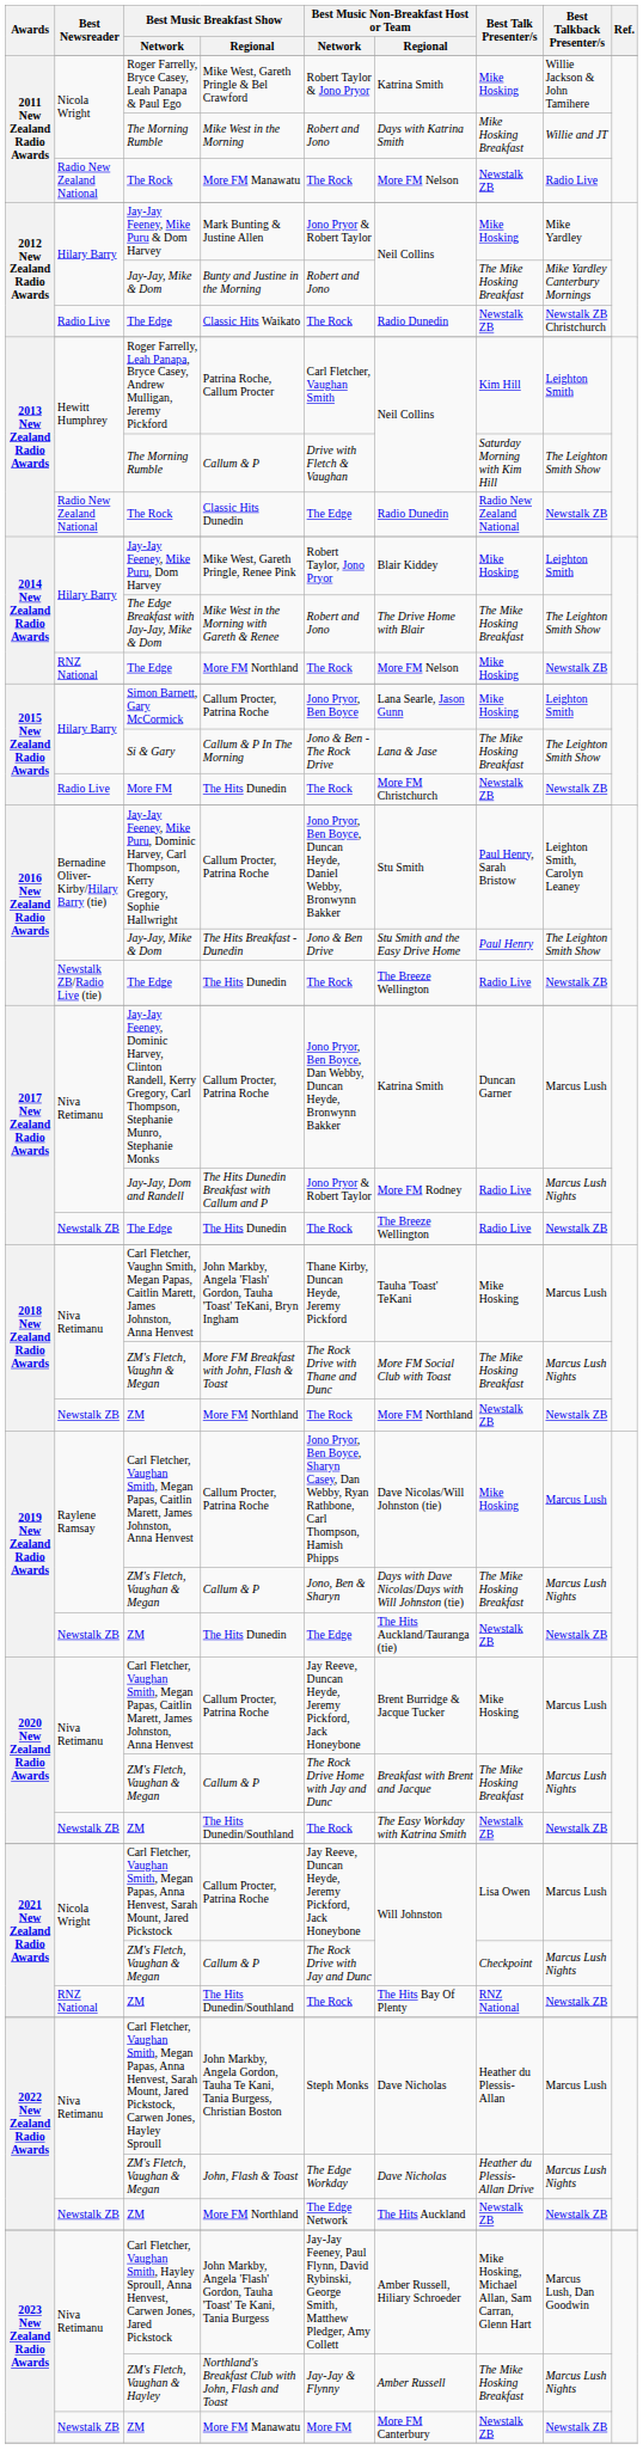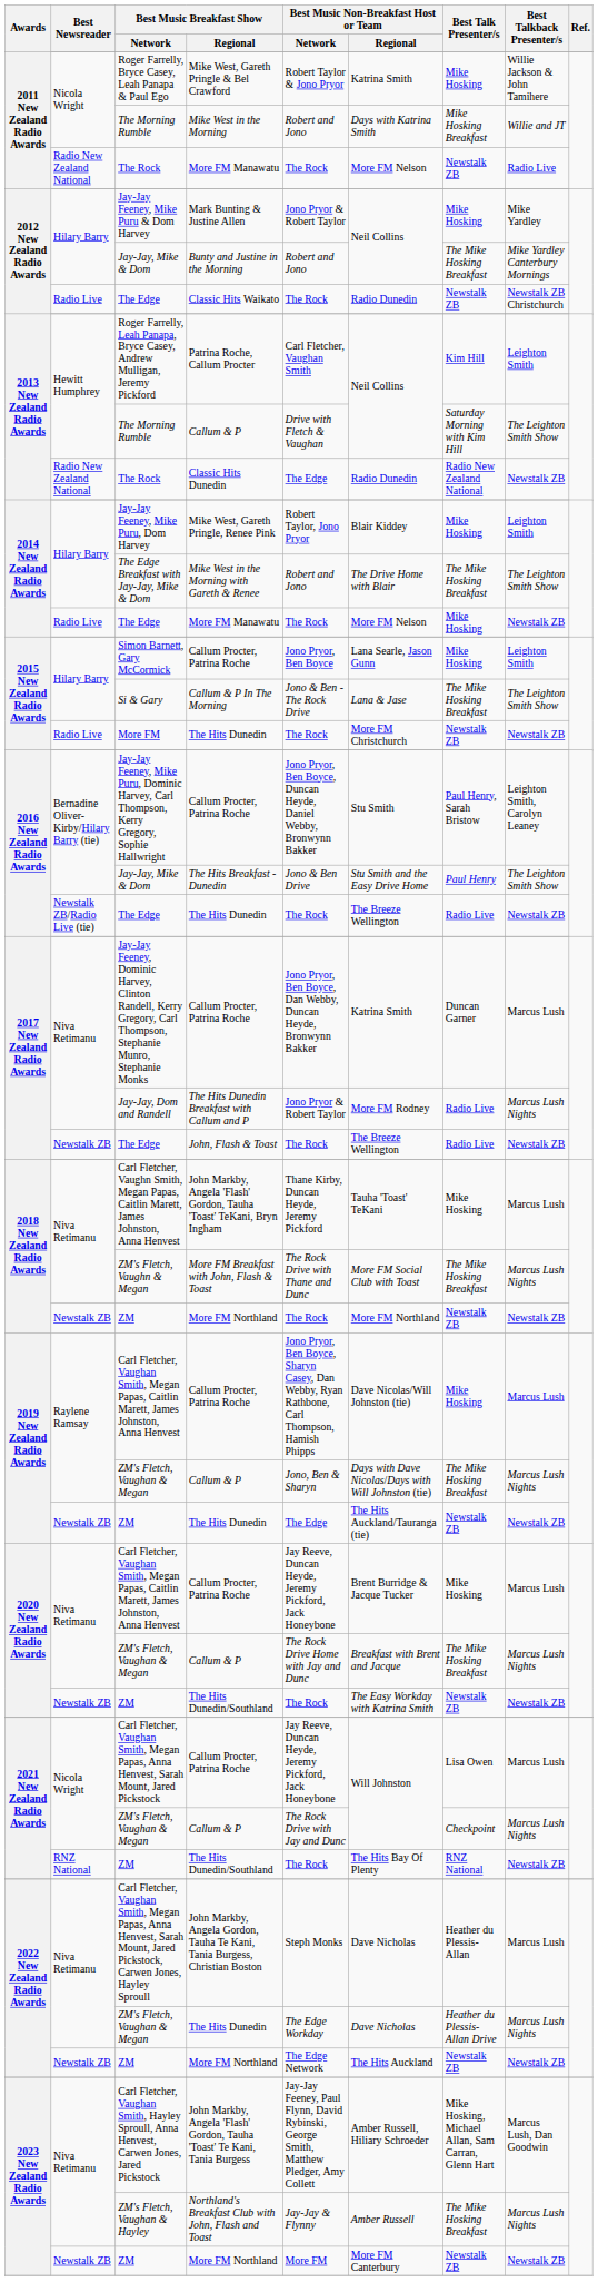 <table class="wikitable">
 <tr>
 <th rowspan=2>Awards</th>
 <th rowspan=2>Best Newsreader</th>
 <th colspan=2>Best Music Breakfast Show</th>
 <th colspan=2>Best Music Non-Breakfast Host or Team </th>
 <th rowspan=2>Best Talk Presenter/s</th>
 <th rowspan=2>Best Talkback Presenter/s</th>
 <th rowspan="2">Ref.</th>
 </tr>
 <tr>
 <th>Network</th>
 <th>Regional</th>
 <th>Network</th>
 <th>Regional</th>
 </tr>
 <tr>
 <th rowspan=4>2011 New Zealand Radio Awards</th>
 </tr>
 <tr>
 <td rowspan=2>Nicola Wright</td>
 <td>Roger Farrelly, Bryce Casey, Leah Panapa & Paul Ego</td>
 <td>Mike West, Gareth Pringle & Bel Crawford</td>
 <td>Robert Taylor & <a href='#'>Jono Pryor </a></td>
 <td>Katrina Smith</td>
 <td><a href='#'>Mike Hosking</a></td>
 <td>Willie Jackson & John Tamihere</td>
 <td rowspan=4></td>
 </tr>
 <tr>
 <td><em>The Morning Rumble</em></td>
 <td><em>Mike West in the Morning</em></td>
 <td><em>Robert and Jono</em></td>
 <td><em>Days with Katrina Smith</em></td>
 <td><em>Mike Hosking Breakfast</em></td>
 <td><em>Willie and JT</em></td>
 </tr>
 <tr>
 <td><a href='#'>Radio New Zealand National</a></td>
 <td><a href='#'>The Rock</a></td>
 <td><a href='#'>More FM</a> Manawatu</td>
 <td><a href='#'>The Rock</a></td>
 <td><a href='#'>More FM</a> Nelson</td>
 <td><a href='#'>Newstalk ZB</a></td>
 <td><a href='#'>Radio Live</a></td>
 </tr>
 <tr>
 <th rowspan=4>2012 New Zealand Radio Awards</th>
 </tr>
 <tr>
 <td rowspan=2><a href='#'>Hilary Barry</a></td>
 <td><a href='#'>Jay-Jay Feeney</a>, <a href='#'>Mike Puru</a> & Dom Harvey</td>
 <td>Mark Bunting & Justine Allen</td>
 <td><a href='#'>Jono Pryor</a> & Robert Taylor</td>
 <td rowspan=2>Neil Collins</td>
 <td><a href='#'>Mike Hosking</a></td>
 <td>Mike Yardley</td>
 <td rowspan=4></td>
 </tr>
 <tr>
 <td><em>Jay-Jay, Mike & Dom</em></td>
 <td><em>Bunty and Justine in the Morning</em></td>
 <td><em>Robert and Jono</em></td>
 <td><em>The Mike Hosking Breakfast</em></td>
 <td><em>Mike Yardley Canterbury Mornings</em></td>
 </tr>
 <tr>
 <td><a href='#'>Radio Live</a></td>
 <td><a href='#'>The Edge</a></td>
 <td><a href='#'>Classic Hits</a> Waikato</td>
 <td><a href='#'>The Rock</a></td>
 <td><a href='#'>Radio Dunedin</a></td>
 <td><a href='#'>Newstalk ZB</a></td>
 <td><a href='#'>Newstalk ZB</a> Christchurch</td>
 </tr>
 <tr>
 <th rowspan=4><a href='#'>2013 New Zealand Radio Awards</a></th>
 </tr>
 <tr>
 <td rowspan=2>Hewitt Humphrey</td>
 <td>Roger Farrelly, <a href='#'>Leah Panapa</a>, Bryce Casey, Andrew Mulligan, Jeremy Pickford</td>
 <td>Patrina Roche, Callum Procter</td>
 <td>Carl Fletcher, <a href='#'>Vaughan Smith</a></td>
 <td rowspan=2>Neil Collins</td>
 <td><a href='#'>Kim Hill</a></td>
 <td><a href='#'>Leighton Smith</a></td>
 <td rowspan=4></td>
 </tr>
 <tr>
 <td><em>The Morning Rumble</em></td>
 <td><em>Callum & P</em></td>
 <td><em>Drive with Fletch & Vaughan</em></td>
 <td><em>Saturday Morning with Kim Hill</em></td>
 <td><em>The Leighton Smith Show</em></td>
 </tr>
 <tr>
 <td><a href='#'>Radio New Zealand National</a></td>
 <td><a href='#'>The Rock</a></td>
 <td><a href='#'>Classic Hits</a> Dunedin</td>
 <td><a href='#'>The Edge</a></td>
 <td><a href='#'>Radio Dunedin</a></td>
 <td><a href='#'>Radio New Zealand National</a></td>
 <td><a href='#'>Newstalk ZB</a></td>
 </tr>
 <tr>
 <th rowspan=4><a href='#'>2014 New Zealand Radio Awards</a></th>
 </tr>
 <tr>
 <td rowspan=2><a href='#'>Hilary Barry</a></td>
 <td><a href='#'>Jay-Jay Feeney</a>, <a href='#'>Mike Puru</a>, Dom Harvey</td>
 <td>Mike West, Gareth Pringle, Renee Pink</td>
 <td>Robert Taylor, <a href='#'>Jono Pryor</a></td>
 <td>Blair Kiddey</td>
 <td><a href='#'>Mike Hosking</a></td>
 <td><a href='#'>Leighton Smith</a></td>
 <td rowspan=4></td>
 </tr>
 <tr>
 <td><em>The Edge Breakfast with Jay-Jay, Mike & Dom</em></td>
 <td><em>Mike West in the Morning with Gareth & Renee</em></td>
 <td><em>Robert and Jono</em></td>
 <td><em>The Drive Home with Blair</em></td>
 <td><em>The Mike Hosking Breakfast</em></td>
 <td><em>The Leighton Smith Show</em></td>
 </tr>
 <tr>
-<td><a href='#'>RNZ National</a></td>
+<td><a href='#'>Radio Live</a></td>
 <td><a href='#'>The Edge</a></td>
-<td><a href='#'>More FM</a> Northland</td>
+<td><a href='#'>More FM</a> Manawatu</td>
 <td><a href='#'>The Rock</a></td>
 <td><a href='#'>More FM</a> Nelson</td>
 <td><a href='#'>Mike Hosking</a></td>
 <td><a href='#'>Newstalk ZB</a></td>
 </tr>
 <tr>
 <th rowspan=4><a href='#'>2015 New Zealand Radio Awards</a></th>
 </tr>
 <tr>
 <td rowspan=2><a href='#'>Hilary Barry</a></td>
 <td><a href='#'>Simon Barnett</a>, <a href='#'>Gary McCormick</a></td>
 <td>Callum Procter, Patrina Roche</td>
 <td><a href='#'>Jono Pryor</a>, <a href='#'>Ben Boyce</a></td>
 <td>Lana Searle, <a href='#'>Jason Gunn</a></td>
 <td><a href='#'>Mike Hosking</a></td>
 <td><a href='#'>Leighton Smith</a></td>
 <td rowspan=4></td>
 </tr>
 <tr>
 <td><em>Si & Gary</em></td>
 <td><em>Callum & P In The Morning</em></td>
 <td><em>Jono & Ben - The Rock Drive</em></td>
 <td><em>Lana & Jase</em></td>
 <td><em>The Mike Hosking Breakfast</em></td>
 <td><em>The Leighton Smith Show</em></td>
 </tr>
 <tr>
 <td><a href='#'>Radio Live</a></td>
 <td><a href='#'>More FM</a></td>
 <td><a href='#'>The Hits</a> Dunedin</td>
 <td><a href='#'>The Rock</a></td>
 <td><a href='#'>More FM</a> Christchurch</td>
 <td><a href='#'>Newstalk ZB</a></td>
 <td><a href='#'>Newstalk ZB</a></td>
 </tr>
 <tr>
 <th rowspan=4><a href='#'>2016 New Zealand Radio Awards</a></th>
 </tr>
 <tr>
 <td rowspan=2>Bernadine Oliver-Kirby/<a href='#'>Hilary Barry</a> (tie)</td>
 <td><a href='#'>Jay-Jay Feeney</a>, <a href='#'>Mike Puru</a>, Dominic Harvey, Carl Thompson, Kerry Gregory, Sophie Hallwright</td>
 <td>Callum Procter, Patrina Roche</td>
 <td><a href='#'>Jono Pryor</a>, <a href='#'>Ben Boyce</a>, Duncan Heyde, Daniel Webby, Bronwynn Bakker</td>
 <td>Stu Smith</td>
 <td><a href='#'>Paul Henry</a>, Sarah Bristow</td>
 <td>Leighton Smith, Carolyn Leaney</td>
 <td rowspan=4></td>
 </tr>
 <tr>
 <td><em>Jay-Jay, Mike & Dom</em></td>
 <td><em>The Hits Breakfast - Dunedin</em></td>
 <td><em>Jono & Ben Drive</em></td>
 <td><em>Stu Smith and the Easy Drive Home</em></td>
 <td><em><a href='#'>Paul Henry</a></em></td>
 <td><em>The Leighton Smith Show</em></td>
 </tr>
 <tr>
 <td><a href='#'>Newstalk ZB</a>/<a href='#'>Radio Live</a> (tie)</td>
 <td><a href='#'>The Edge</a></td>
 <td><a href='#'>The Hits</a> Dunedin</td>
 <td><a href='#'>The Rock</a></td>
 <td><a href='#'>The Breeze</a> Wellington</td>
 <td><a href='#'>Radio Live</a></td>
 <td><a href='#'>Newstalk ZB</a></td>
 </tr>
 <tr>
 <th rowspan=4><a href='#'>2017 New Zealand Radio Awards</a></th>
 </tr>
 <tr>
 <td rowspan=2>Niva Retimanu</td>
 <td><a href='#'>Jay-Jay Feeney</a>, Dominic Harvey, Clinton Randell, Kerry Gregory, Carl Thompson, Stephanie Munro, Stephanie Monks</td>
 <td>Callum Procter, Patrina Roche</td>
 <td><a href='#'>Jono Pryor</a>, <a href='#'>Ben Boyce</a>, Dan Webby, Duncan Heyde, Bronwynn Bakker</td>
 <td>Katrina Smith</td>
 <td>Duncan Garner</td>
 <td>Marcus Lush</td>
 <td rowspan=4></td>
 </tr>
 <tr>
 <td><em>Jay-Jay, Dom and Randell</em></td>
 <td><em>The Hits Dunedin Breakfast with Callum and P</em></td>
 <td><a href='#'>Jono Pryor</a> & Robert Taylor</td>
 <td><a href='#'>More FM</a> Rodney</td>
 <td><a href='#'>Radio Live</a></td>
 <td><em>Marcus Lush Nights</em></td>
 </tr>
 <tr>
 <td><a href='#'>Newstalk ZB</a></td>
 <td><a href='#'>The Edge</a></td>
-<td><a href='#'>The Hits</a> Dunedin</td>
+<td><em>John, Flash & Toast</em></td>
 <td><a href='#'>The Rock</a></td>
 <td><a href='#'>The Breeze</a> Wellington</td>
 <td><a href='#'>Radio Live</a></td>
 <td><a href='#'>Newstalk ZB</a></td>
 </tr>
 <tr>
 <th rowspan=4><a href='#'>2018 New Zealand Radio Awards</a></th>
 </tr>
 <tr>
 <td rowspan=2>Niva Retimanu</td>
 <td>Carl Fletcher, Vaughn Smith, Megan Papas, Caitlin Marett, James Johnston, Anna Henvest</td>
 <td>John Markby, Angela 'Flash' Gordon, Tauha 'Toast' TeKani, Bryn Ingham</td>
 <td>Thane Kirby, Duncan Heyde, Jeremy Pickford</td>
 <td>Tauha 'Toast' TeKani</td>
 <td>Mike Hosking</td>
 <td>Marcus Lush</td>
 <td rowspan=3></td>
 </tr>
 <tr>
 <td><em>ZM's Fletch, Vaughn & Megan</em></td>
 <td><em>More FM Breakfast with John, Flash & Toast</em></td>
 <td><em>The Rock Drive with Thane and Dunc</em></td>
 <td><em>More FM Social Club with Toast</em></td>
 <td><em>The Mike Hosking Breakfast</em></td>
 <td><em>Marcus Lush Nights</em></td>
 </tr>
 <tr>
 <td><a href='#'>Newstalk ZB</a></td>
 <td><a href='#'>ZM</a></td>
 <td><a href='#'>More FM</a> Northland</td>
 <td><a href='#'>The Rock</a></td>
 <td><a href='#'>More FM</a> Northland</td>
 <td><a href='#'>Newstalk ZB</a></td>
 <td><a href='#'>Newstalk ZB</a></td>
 </tr>
 <tr>
 <th rowspan=3><a href='#'>2019 New Zealand Radio Awards</a></th>
 <td rowspan=2>Raylene Ramsay</td>
 <td>Carl Fletcher, <a href='#'>Vaughan Smith</a>, Megan Papas, Caitlin Marett, James Johnston, Anna Henvest</td>
 <td>Callum Procter, Patrina Roche</td>
 <td><a href='#'>Jono Pryor</a>, <a href='#'>Ben Boyce</a>, <a href='#'>Sharyn Casey</a>, Dan Webby, Ryan Rathbone, Carl Thompson, Hamish Phipps</td>
 <td>Dave Nicolas/Will Johnston (tie)</td>
 <td><a href='#'>Mike Hosking</a></td>
 <td><a href='#'>Marcus Lush</a></td>
 <td rowspan=3></td>
 </tr>
 <tr>
 <td><em>ZM's Fletch, Vaughan & Megan</em></td>
 <td><em>Callum & P </em></td>
 <td><em>Jono, Ben & Sharyn</em></td>
 <td><em>Days with Dave Nicolas</em>/<em>Days with Will Johnston</em> (tie)</td>
 <td><em>The Mike Hosking Breakfast</em></td>
 <td><em>Marcus Lush Nights</em></td>
 </tr>
 <tr>
 <td><a href='#'>Newstalk ZB</a></td>
 <td><a href='#'>ZM</a></td>
 <td><a href='#'>The Hits</a> Dunedin</td>
 <td><a href='#'>The Edge</a></td>
 <td><a href='#'>The Hits</a> Auckland/Tauranga (tie)</td>
 <td><a href='#'>Newstalk ZB</a></td>
 <td><a href='#'>Newstalk ZB</a></td>
 </tr>
 <tr>
 <th rowspan=3><a href='#'>2020 New Zealand Radio Awards</a></th>
 <td rowspan=2>Niva Retimanu</td>
 <td>Carl Fletcher, <a href='#'>Vaughan Smith</a>, Megan Papas, Caitlin Marett, James Johnston, Anna Henvest</td>
 <td>Callum Procter, Patrina Roche</td>
 <td>Jay Reeve, Duncan Heyde, Jeremy Pickford, Jack Honeybone</td>
 <td>Brent Burridge & Jacque Tucker</td>
 <td>Mike Hosking</td>
 <td>Marcus Lush</td>
 <td rowspan=3></td>
 </tr>
 <tr>
 <td><em>ZM's Fletch, Vaughan & Megan</em></td>
 <td><em>Callum & P</em></td>
 <td><em>The Rock Drive Home with Jay and Dunc</em></td>
 <td><em>Breakfast with Brent and Jacque</em></td>
 <td><em>The Mike Hosking Breakfast</em></td>
 <td><em>Marcus Lush Nights</em></td>
 </tr>
 <tr>
 <td><a href='#'>Newstalk ZB</a></td>
 <td><a href='#'>ZM</a></td>
 <td><a href='#'>The Hits</a> Dunedin/Southland</td>
 <td><a href='#'>The Rock</a></td>
 <td><em>The Easy Workday with Katrina Smith</em></td>
 <td><a href='#'>Newstalk ZB</a></td>
 <td><a href='#'>Newstalk ZB</a></td>
 </tr>
 <tr>
 </tr>
 <tr>
 <th rowspan=3><a href='#'>2021 New Zealand Radio Awards</a></th>
 <td rowspan=2>Nicola Wright</td>
 <td>Carl Fletcher, <a href='#'>Vaughan Smith</a>, Megan Papas, Anna Henvest, Sarah Mount, Jared Pickstock</td>
 <td>Callum Procter, Patrina Roche</td>
 <td>Jay Reeve, Duncan Heyde, Jeremy Pickford, Jack Honeybone</td>
 <td rowspan=2>Will Johnston</td>
 <td>Lisa Owen</td>
 <td>Marcus Lush</td>
 <td rowspan=3></td>
 </tr>
 <tr>
 <td><em>ZM's Fletch, Vaughan & Megan</em></td>
 <td><em>Callum & P</em></td>
 <td><em>The Rock Drive with Jay and Dunc</em></td>
 <td><em>Checkpoint</em></td>
 <td><em>Marcus Lush Nights</em></td>
 </tr>
 <tr>
 <td><a href='#'>RNZ National</a></td>
 <td><a href='#'>ZM</a></td>
 <td><a href='#'>The Hits</a> Dunedin/Southland</td>
 <td><a href='#'>The Rock</a></td>
 <td><a href='#'>The Hits</a> Bay Of Plenty</td>
 <td><a href='#'>RNZ National</a></td>
 <td><a href='#'>Newstalk ZB</a></td>
 </tr>
 <tr>
 </tr>
 <tr>
 <th rowspan=3><a href='#'>2022 New Zealand Radio Awards</a></th>
 <td rowspan=2>Niva Retimanu</td>
 <td>Carl Fletcher, <a href='#'>Vaughan Smith</a>, Megan Papas, Anna Henvest, Sarah Mount, Jared Pickstock, Carwen Jones, Hayley Sproull</td>
 <td>John Markby, Angela Gordon, Tauha Te Kani, Tania Burgess, Christian Boston</td>
 <td>Steph Monks</td>
 <td>Dave Nicholas</td>
 <td>Heather du Plessis-Allan</td>
 <td>Marcus Lush</td>
 <td rowspan=3></td>
 </tr>
 <tr>
 <td><em>ZM's Fletch, Vaughan & Megan</em></td>
-<td><em>John, Flash & Toast</em></td>
+<td><a href='#'>The Hits</a> Dunedin</td>
 <td><em>The Edge Workday</em></td>
 <td><em>Dave Nicholas</em></td>
 <td><em>Heather du Plessis-Allan Drive</em></td>
 <td><em>Marcus Lush Nights</em></td>
 </tr>
 <tr>
 <td><a href='#'>Newstalk ZB</a></td>
 <td><a href='#'>ZM</a></td>
 <td><a href='#'>More FM</a> Northland</td>
 <td><a href='#'>The Edge</a> Network</td>
 <td><a href='#'>The Hits</a> Auckland</td>
 <td><a href='#'>Newstalk ZB</a></td>
 <td><a href='#'>Newstalk ZB</a></td>
 </tr>
 <tr>
 </tr>
 <tr>
 <th rowspan=3><a href='#'>2023 New Zealand Radio Awards</a></th>
 <td rowspan=2>Niva Retimanu</td>
 <td>Carl Fletcher, <a href='#'>Vaughan Smith</a>, Hayley Sproull, Anna Henvest, Carwen Jones, Jared Pickstock</td>
 <td>John Markby, Angela 'Flash' Gordon, Tauha 'Toast' Te Kani, Tania Burgess</td>
 <td>Jay-Jay Feeney, Paul Flynn, David Rybinski, George Smith, Matthew Pledger, Amy Collett</td>
 <td>Amber Russell, Hiliary Schroeder</td>
 <td>Mike Hosking, Michael Allan, Sam Carran, Glenn Hart</td>
 <td>Marcus Lush, Dan Goodwin</td>
 <td rowspan=3></td>
 </tr>
 <tr>
 <td><em>ZM's Fletch, Vaughan & Hayley</em></td>
 <td><em>Northland's Breakfast Club with John, Flash and Toast</em></td>
 <td><em>Jay-Jay & Flynny</em></td>
 <td><em>Amber Russell</em></td>
 <td><em>The Mike Hosking Breakfast</em></td>
 <td><em>Marcus Lush Nights</em></td>
 </tr>
 <tr>
 <td><a href='#'>Newstalk ZB</a></td>
 <td><a href='#'>ZM</a></td>
-<td><a href='#'>More FM</a> Manawatu</td>
+<td><a href='#'>More FM</a> Northland</td>
 <td><a href='#'>More FM</a></td>
 <td><a href='#'>More FM</a> Canterbury</td>
 <td><a href='#'>Newstalk ZB</a></td>
 <td><a href='#'>Newstalk ZB</a></td>
 </tr>
 <tr>
 </tr>
 <tr>
 </tr>
 </table>
